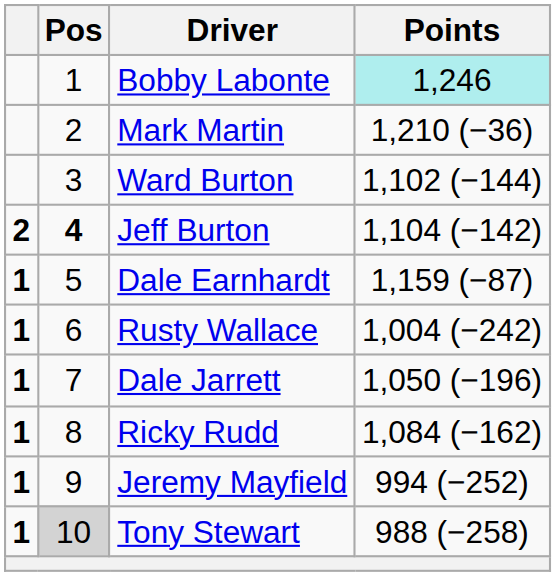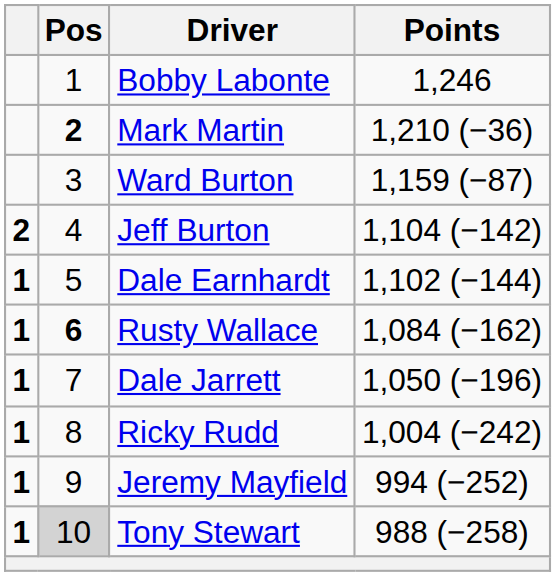 <table class="wikitable" style="font-size: 95%;">
 <tr>
 <th></th>
 <th>Pos</th>
 <th>Driver</th>
 <th>Points</th>
 </tr>
 <tr>
 <td align="left"></td>
 <td style="text-align:center;">1</td>
 <td><a href='#'>Bobby Labonte</a></td>
-<td style="background: paleturquoise; text-align:center;">1,246</td>
+<td style="text-align:center;">1,246</td>
 </tr>
 <tr>
 <td align="left"></td>
-<td style="text-align:center;">2</td>
+<td style="text-align:center;"><strong>2</strong></td>
 <td><a href='#'>Mark Martin</a></td>
 <td style="text-align:center;">1,210 (−36)</td>
 </tr>
 <tr>
 <td align="left"></td>
 <td style="text-align:center;">3</td>
 <td><a href='#'>Ward Burton</a></td>
-<td style="text-align:center;">1,102 (−144)</td>
+<td style="text-align:center;">1,159 (−87)</td>
 </tr>
 <tr>
 <td align="left">  <strong>2</strong></td>
-<td style="text-align:center;"><strong>4</strong></td>
+<td style="text-align:center;">4</td>
 <td><a href='#'>Jeff Burton</a></td>
 <td style="text-align:center;">1,104 (−142)</td>
 </tr>
 <tr>
 <td align="left">  <strong>1</strong></td>
 <td style="text-align:center;">5</td>
 <td><a href='#'>Dale Earnhardt</a></td>
-<td style="text-align:center;">1,159 (−87)</td>
+<td style="text-align:center;">1,102 (−144)</td>
 </tr>
 <tr>
 <td align="left">  <strong>1</strong></td>
-<td style="text-align:center;">6</td>
+<td style="text-align:center;"><strong>6</strong></td>
 <td><a href='#'>Rusty Wallace</a></td>
-<td style="text-align:center;">1,004 (−242)</td>
+<td style="text-align:center;">1,084 (−162)</td>
 </tr>
 <tr>
 <td align="left">  <strong>1</strong></td>
 <td style="text-align:center;">7</td>
 <td><a href='#'>Dale Jarrett</a></td>
 <td style="text-align:center;">1,050 (−196)</td>
 </tr>
 <tr>
 <td align="left">  <strong>1</strong></td>
 <td style="text-align:center;">8</td>
 <td><a href='#'>Ricky Rudd</a></td>
-<td style="text-align:center;">1,084 (−162)</td>
+<td style="text-align:center;">1,004 (−242)</td>
 </tr>
 <tr>
 <td align="left">  <strong>1</strong></td>
 <td style="text-align:center;">9</td>
 <td><a href='#'>Jeremy Mayfield</a></td>
 <td style="text-align:center;">994 (−252)</td>
 </tr>
 <tr>
 <td align="left">  <strong>1</strong></td>
 <td style="background: lightgrey; text-align:center;">10</td>
 <td><a href='#'>Tony Stewart</a></td>
 <td style="text-align:center;">988 (−258)</td>
 </tr>
 <tr class="sortbottom">
 <th colspan="9"></th>
 </tr>
 </table>
